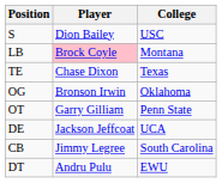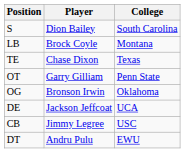 <table class="wikitable sortable">
 <tr>
 <th>Position</th>
 <th>Player</th>
 <th>College</th>
 </tr>
 <tr>
 <td>S</td>
 <td><a href='#'>Dion Bailey</a></td>
-<td><a href='#'>USC</a></td>
+<td><a href='#'>South Carolina</a></td>
 </tr>
 <tr>
 <td>LB</td>
-<td style="background: pink;"><a href='#'>Brock Coyle</a></td>
+<td><a href='#'>Brock Coyle</a></td>
 <td><a href='#'>Montana</a></td>
 </tr>
 <tr>
 <td>TE</td>
 <td><a href='#'>Chase Dixon</a></td>
 <td><a href='#'>Texas</a></td>
 </tr>
 <tr>
+<td>OT</td>
+<td><a href='#'>Garry Gilliam</a></td>
+<td><a href='#'>Penn State</a></td>
+</tr>
+<tr>
 <td>OG</td>
 <td><a href='#'>Bronson Irwin</a></td>
 <td><a href='#'>Oklahoma</a></td>
-</tr>
-<tr>
-<td>OT</td>
-<td><a href='#'>Garry Gilliam</a></td>
-<td><a href='#'>Penn State</a></td>
 </tr>
 <tr>
 <td>DE</td>
 <td><a href='#'>Jackson Jeffcoat</a></td>
 <td><a href='#'>UCA</a></td>
 </tr>
 <tr>
 <td>CB</td>
 <td><a href='#'>Jimmy Legree</a></td>
-<td><a href='#'>South Carolina</a></td>
+<td><a href='#'>USC</a></td>
 </tr>
 <tr>
 <td>DT</td>
 <td><a href='#'>Andru Pulu</a></td>
 <td><a href='#'>EWU</a></td>
 </tr>
 </table>
